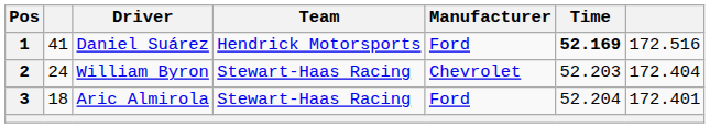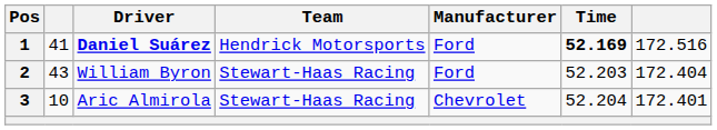 <table class="wikitable" style="font-size:95%">
 <tr>
 <th>Pos</th>
 <th></th>
 <th>Driver</th>
 <th>Team</th>
 <th>Manufacturer</th>
 <th>Time</th>
 <th></th>
 </tr>
 <tr>
 <th>1</th>
 <td>41</td>
-<td><a href='#'>Daniel Suárez</a></td>
+<td><strong><a href='#'>Daniel Suárez</a></strong></td>
 <td><a href='#'>Hendrick Motorsports</a></td>
 <td><a href='#'>Ford</a></td>
 <td><strong>52.169</strong></td>
 <td>172.516</td>
 </tr>
 <tr>
 <th>2</th>
-<td>24</td>
+<td>43</td>
 <td><a href='#'>William Byron</a></td>
 <td><a href='#'>Stewart-Haas Racing</a></td>
-<td><a href='#'>Chevrolet</a></td>
+<td><a href='#'>Ford</a></td>
 <td>52.203</td>
 <td>172.404</td>
 </tr>
 <tr>
 <th>3</th>
-<td>18</td>
+<td>10</td>
 <td><a href='#'>Aric Almirola</a></td>
 <td><a href='#'>Stewart-Haas Racing</a></td>
-<td><a href='#'>Ford</a></td>
+<td><a href='#'>Chevrolet</a></td>
 <td>52.204</td>
 <td>172.401</td>
 </tr>
 <tr>
 <th colspan="7"></th>
 </tr>
 </table>
